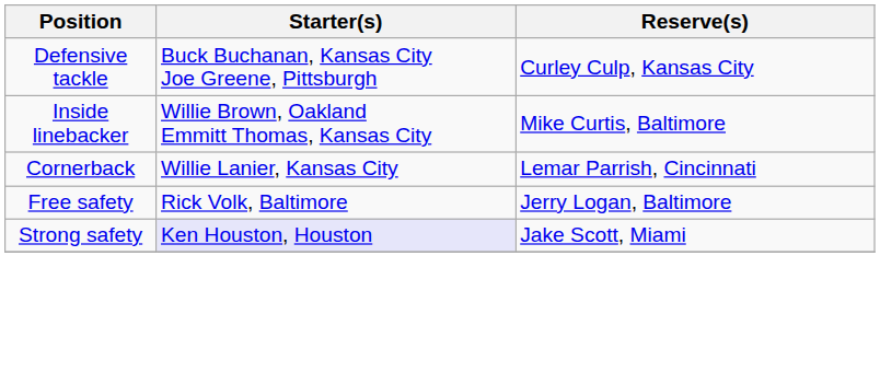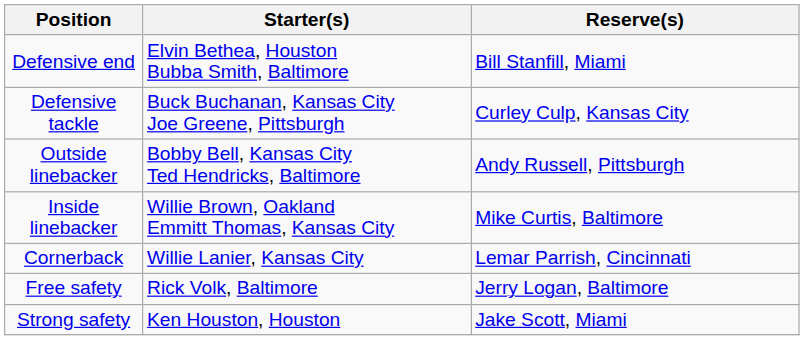 <table class="wikitable" width=75%>
 <tr>
 <th width=10%>Position</th>
 <th width=30%>Starter(s)</th>
 <th width=30%>Reserve(s)</th>
 </tr>
 <tr>
+<td align=center><a href='#'>Defensive end</a></td>
+<td> <a href='#'>Elvin Bethea</a>, <a href='#'>Houston</a><br> <a href='#'>Bubba Smith</a>, <a href='#'>Baltimore</a></td>
+<td> <a href='#'>Bill Stanfill</a>, <a href='#'>Miami</a></td>
+</tr>
+<tr>
 <td align=center><a href='#'>Defensive tackle</a></td>
 <td> <a href='#'>Buck Buchanan</a>, <a href='#'>Kansas City</a><br> <a href='#'>Joe Greene</a>, <a href='#'>Pittsburgh</a></td>
 <td> <a href='#'>Curley Culp</a>, <a href='#'>Kansas City</a></td>
+</tr>
+<tr>
+<td align=center><a href='#'>Outside linebacker</a></td>
+<td> <a href='#'>Bobby Bell</a>, <a href='#'>Kansas City</a><br> <a href='#'>Ted Hendricks</a>, <a href='#'>Baltimore</a></td>
+<td> <a href='#'>Andy Russell</a>, <a href='#'>Pittsburgh</a></td>
 </tr>
 <tr>
 <td align=center><a href='#'>Inside linebacker</a></td>
 <td> <a href='#'>Willie Brown</a>, <a href='#'>Oakland</a><br> <a href='#'>Emmitt Thomas</a>, <a href='#'>Kansas City</a></td>
 <td> <a href='#'>Mike Curtis</a>, <a href='#'>Baltimore</a></td>
 </tr>
 <tr>
 <td align=center><a href='#'>Cornerback</a></td>
 <td> <a href='#'>Willie Lanier</a>, <a href='#'>Kansas City</a></td>
 <td> <a href='#'>Lemar Parrish</a>, <a href='#'>Cincinnati</a></td>
 </tr>
 <tr>
 <td align=center><a href='#'>Free safety</a></td>
 <td> <a href='#'>Rick Volk</a>, <a href='#'>Baltimore</a></td>
 <td> <a href='#'>Jerry Logan</a>, <a href='#'>Baltimore</a></td>
 </tr>
 <tr>
 <td align=center><a href='#'>Strong safety</a></td>
-<td style="background: lavender;"> <a href='#'>Ken Houston</a>, <a href='#'>Houston</a></td>
+<td> <a href='#'>Ken Houston</a>, <a href='#'>Houston</a></td>
 <td> <a href='#'>Jake Scott</a>, <a href='#'>Miami</a></td>
 </tr>
 <tr>
 </tr>
 </table>
